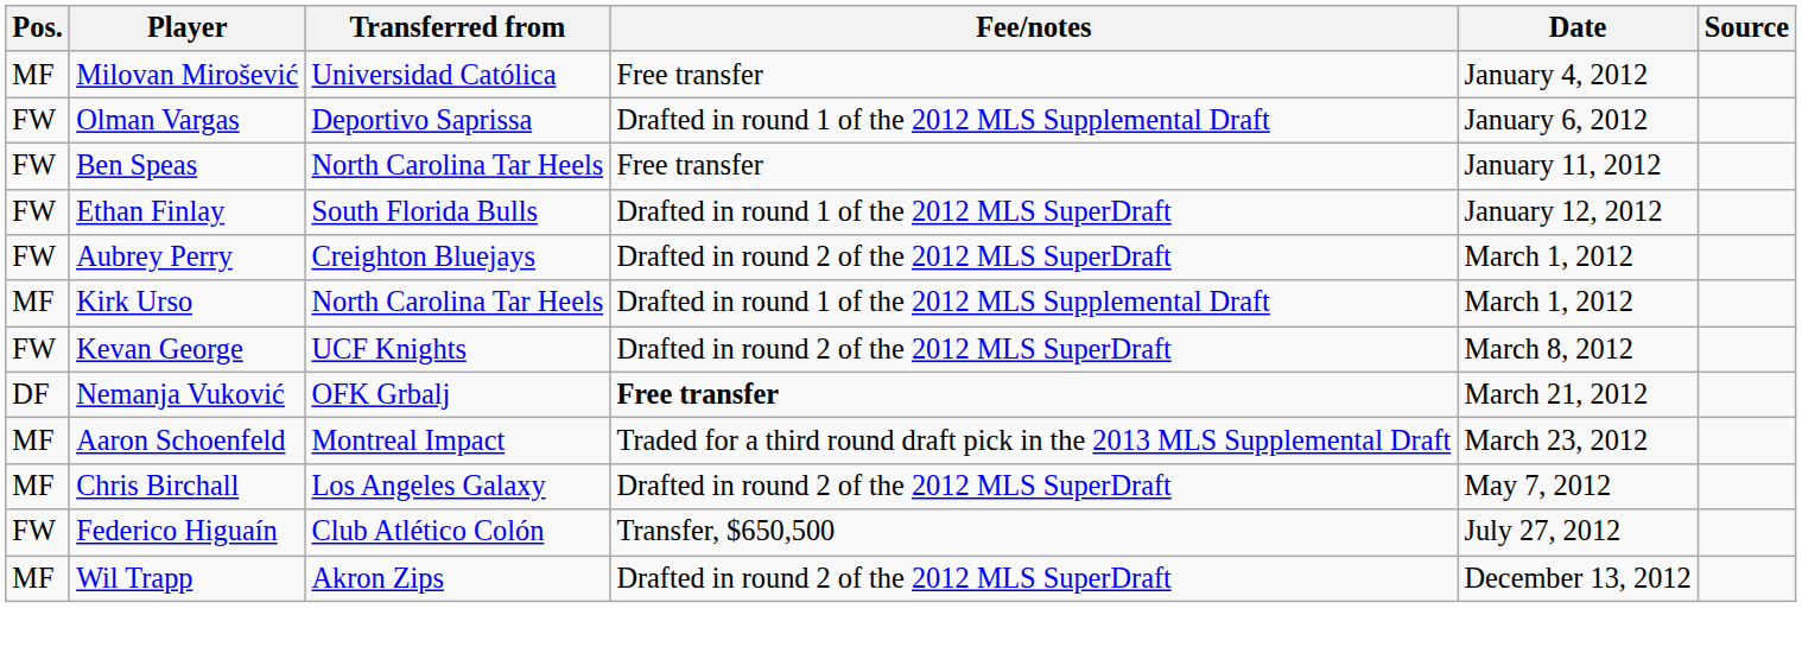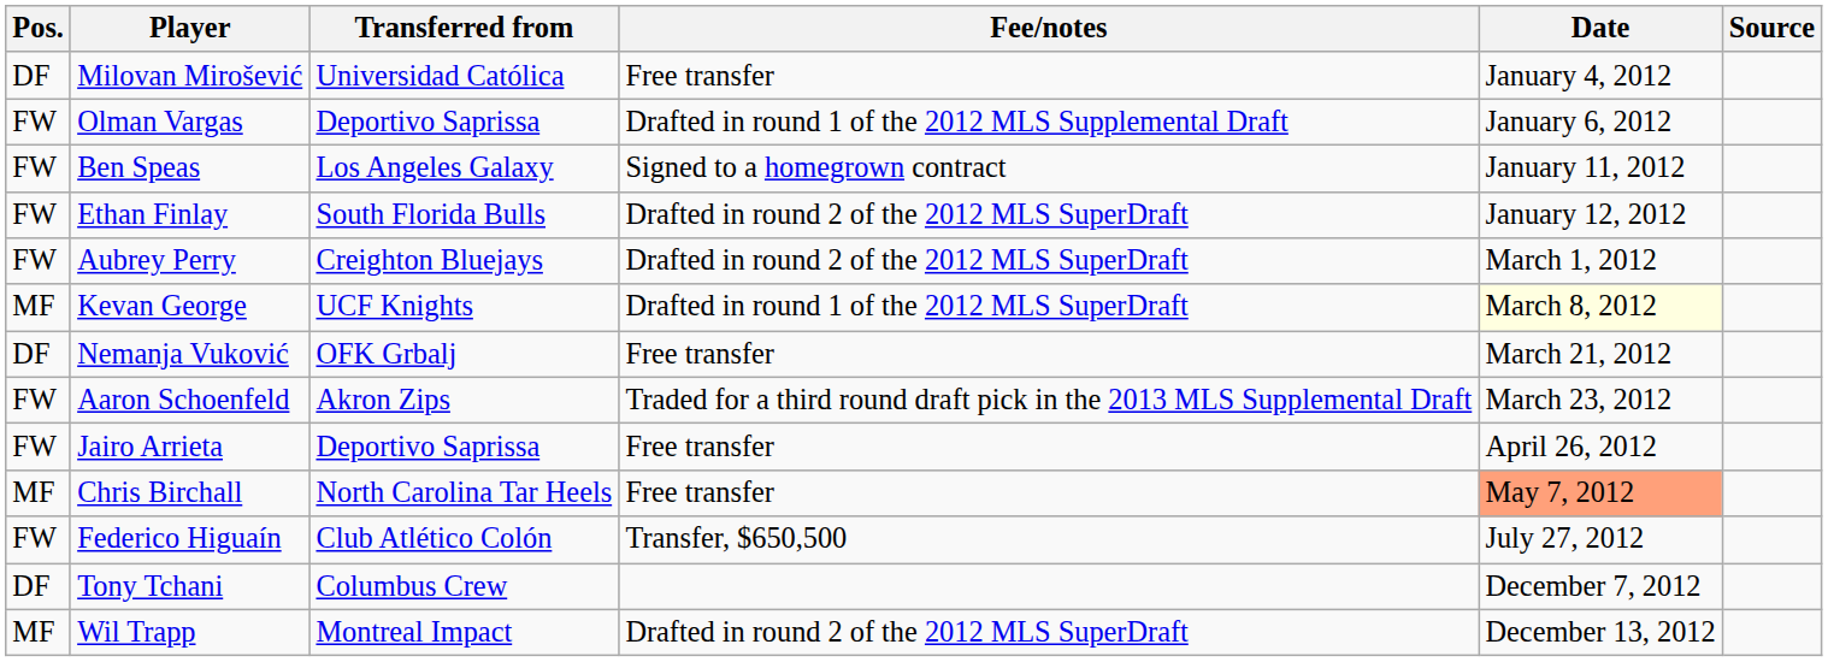 <table class="wikitable sortable" style="text-align: left">
 <tr>
 <th><strong>Pos.</strong></th>
 <th><strong>Player</strong></th>
 <th><strong>Transferred from</strong></th>
 <th><strong>Fee/notes</strong></th>
 <th><strong>Date</strong></th>
 <th><strong>Source</strong></th>
 </tr>
 <tr>
-<td>MF</td>
+<td>DF</td>
 <td> <a href='#'>Milovan Mirošević</a></td>
 <td> <a href='#'>Universidad Católica</a></td>
 <td>Free transfer</td>
 <td>January 4, 2012</td>
 <td align=center></td>
 </tr>
 <tr>
 <td>FW</td>
 <td> <a href='#'>Olman Vargas</a></td>
 <td> <a href='#'>Deportivo Saprissa</a></td>
 <td>Drafted in round 1 of the <a href='#'>2012 MLS Supplemental Draft</a></td>
 <td>January 6, 2012</td>
 <td align=center></td>
 </tr>
 <tr>
 <td>FW</td>
 <td> <a href='#'>Ben Speas</a></td>
-<td> <a href='#'>North Carolina Tar Heels</a></td>
-<td>Free transfer</td>
+<td> <a href='#'>Los Angeles Galaxy</a></td>
+<td>Signed to a <a href='#'>homegrown</a> contract</td>
 <td>January 11, 2012</td>
 <td align=center></td>
 </tr>
 <tr>
 <td>FW</td>
 <td> <a href='#'>Ethan Finlay</a></td>
 <td> <a href='#'>South Florida Bulls</a></td>
-<td>Drafted in round 1 of the <a href='#'>2012 MLS SuperDraft</a></td>
+<td>Drafted in round 2 of the <a href='#'>2012 MLS SuperDraft</a></td>
 <td>January 12, 2012</td>
 <td align=center></td>
 </tr>
 <tr>
 <td>FW</td>
 <td> <a href='#'>Aubrey Perry</a></td>
 <td> <a href='#'>Creighton Bluejays</a></td>
 <td>Drafted in round 2 of the <a href='#'>2012 MLS SuperDraft</a></td>
 <td>March 1, 2012</td>
 <td align=center></td>
 </tr>
 <tr>
 <td>MF</td>
-<td> <a href='#'>Kirk Urso</a></td>
-<td> <a href='#'>North Carolina Tar Heels</a></td>
-<td>Drafted in round 1 of the <a href='#'>2012 MLS Supplemental Draft</a></td>
-<td>March 1, 2012</td>
-<td align=center></td>
-</tr>
-<tr>
-<td>FW</td>
 <td> <a href='#'>Kevan George</a></td>
 <td> <a href='#'>UCF Knights</a></td>
-<td>Drafted in round 2 of the <a href='#'>2012 MLS SuperDraft</a></td>
-<td>March 8, 2012</td>
+<td>Drafted in round 1 of the <a href='#'>2012 MLS SuperDraft</a></td>
+<td style="background: lightyellow;">March 8, 2012</td>
 <td align=center></td>
 </tr>
 <tr>
 <td>DF</td>
 <td> <a href='#'>Nemanja Vuković</a></td>
 <td> <a href='#'>OFK Grbalj</a></td>
-<td><strong>Free transfer</strong></td>
+<td>Free transfer</td>
 <td>March 21, 2012</td>
 <td align=center></td>
 </tr>
 <tr>
-<td>MF</td>
+<td>FW</td>
 <td> <a href='#'>Aaron Schoenfeld</a></td>
-<td> <a href='#'>Montreal Impact</a></td>
+<td> <a href='#'>Akron Zips</a></td>
 <td>Traded for a third round draft pick in the <a href='#'>2013 MLS Supplemental Draft</a></td>
 <td>March 23, 2012</td>
 <td align=center></td>
 </tr>
 <tr>
+<td>FW</td>
+<td> <a href='#'>Jairo Arrieta</a></td>
+<td> <a href='#'>Deportivo Saprissa</a></td>
+<td>Free transfer</td>
+<td>April 26, 2012</td>
+<td align=center></td>
+</tr>
+<tr>
 <td>MF</td>
 <td> <a href='#'>Chris Birchall</a></td>
-<td> <a href='#'>Los Angeles Galaxy</a></td>
-<td>Drafted in round 2 of the <a href='#'>2012 MLS SuperDraft</a></td>
-<td>May 7, 2012</td>
+<td> <a href='#'>North Carolina Tar Heels</a></td>
+<td>Free transfer</td>
+<td style="background: lightsalmon;">May 7, 2012</td>
 <td align=center></td>
 </tr>
 <tr>
 <td>FW</td>
 <td> <a href='#'>Federico Higuaín</a></td>
 <td> <a href='#'>Club Atlético Colón</a></td>
 <td>Transfer, $650,500</td>
 <td>July 27, 2012</td>
 <td align=center></td>
 </tr>
 <tr>
+<td>DF</td>
+<td> <a href='#'>Tony Tchani</a></td>
+<td> <a href='#'>Columbus Crew</a></td>
+<td></td>
+<td>December 7, 2012</td>
+<td align=center></td>
+</tr>
+<tr>
 <td>MF</td>
 <td> <a href='#'>Wil Trapp</a></td>
-<td> <a href='#'>Akron Zips</a></td>
+<td> <a href='#'>Montreal Impact</a></td>
 <td>Drafted in round 2 of the <a href='#'>2012 MLS SuperDraft</a></td>
 <td>December 13, 2012</td>
 <td align=center></td>
 </tr>
 </table>
